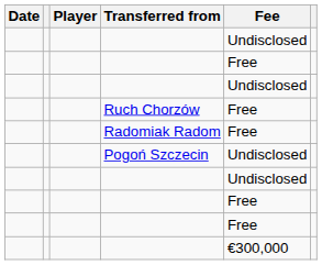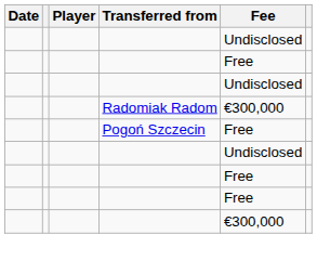 <table class="wikitable plainrowheaders sortable">
 <tr>
 <th scope="col">Date</th>
 <th scope="col"></th>
 <th scope="col">Player</th>
 <th scope="col">Transferred from</th>
 <th scope="col">Fee</th>
 <th scope="col" class="unsortable"></th>
 </tr>
 <tr>
 <td></td>
 <td align="center"></td>
 <td></td>
 <td></td>
 <td>Undisclosed</td>
 <td></td>
 </tr>
 <tr>
 <td></td>
 <td align="center"></td>
 <td></td>
 <td></td>
 <td>Free</td>
 <td></td>
 </tr>
 <tr>
 <td></td>
 <td align="center"></td>
 <td></td>
 <td></td>
 <td>Undisclosed</td>
 <td></td>
 </tr>
 <tr>
 <td></td>
 <td align="center"></td>
 <td></td>
-<td><a href='#'>Ruch Chorzów</a></td>
-<td>Free</td>
-<td></td>
-</tr>
-<tr>
-<td></td>
-<td align="center"></td>
-<td></td>
 <td><a href='#'>Radomiak Radom</a></td>
-<td>Free</td>
+<td>€300,000</td>
 <td></td>
 </tr>
 <tr>
 <td></td>
 <td align=center></td>
 <td></td>
 <td><a href='#'>Pogoń Szczecin</a></td>
-<td>Undisclosed</td>
+<td>Free</td>
 <td></td>
 </tr>
 <tr>
 <td></td>
 <td align="center"></td>
 <td></td>
 <td></td>
 <td>Undisclosed</td>
 <td></td>
 </tr>
 <tr>
 <td></td>
 <td align=center></td>
 <td></td>
 <td></td>
 <td>Free</td>
 <td></td>
 </tr>
 <tr>
 <td></td>
 <td align=center></td>
 <td></td>
 <td></td>
 <td>Free</td>
 <td></td>
 </tr>
 <tr>
 <td></td>
 <td align=center></td>
 <td></td>
 <td></td>
 <td>€300,000</td>
 <td></td>
 </tr>
 </table>
